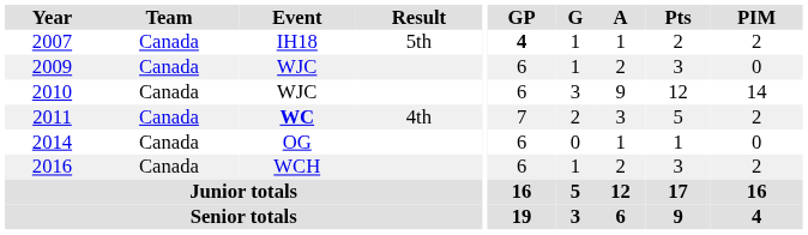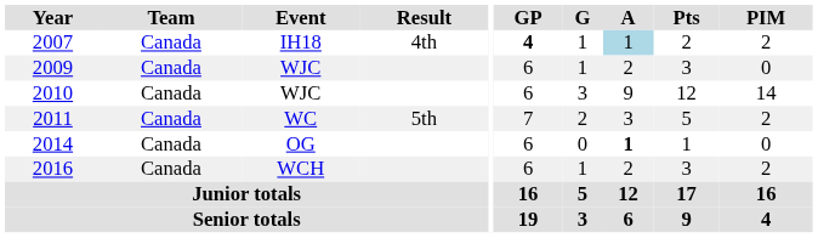 <table border="0" cellpadding="1" cellspacing="0" ID="Table3" style="text-align:center; width:40em">
 <tr ALIGN="center" bgcolor="#e0e0e0">
 <th>Year</th>
 <th>Team</th>
 <th>Event</th>
 <th>Result</th>
 <th rowspan="99" bgcolor="#ffffff"></th>
 <th>GP</th>
 <th>G</th>
 <th>A</th>
 <th>Pts</th>
 <th>PIM</th>
 </tr>
 <tr>
 <td><a href='#'>2007</a></td>
 <td><a href='#'>Canada</a></td>
 <td><a href='#'>IH18</a></td>
-<td>5th</td>
+<td>4th</td>
 <td><strong>4</strong></td>
 <td>1</td>
-<td>1</td>
+<td style="background: lightblue;">1</td>
 <td>2</td>
 <td>2</td>
 </tr>
 <tr bgcolor="#f0f0f0">
 <td><a href='#'>2009</a></td>
 <td><a href='#'>Canada</a></td>
 <td><a href='#'>WJC</a></td>
 <td></td>
 <td>6</td>
 <td>1</td>
 <td>2</td>
 <td>3</td>
 <td>0</td>
 </tr>
 <tr>
 <td><a href='#'>2010</a></td>
 <td>Canada</td>
 <td>WJC</td>
 <td></td>
 <td>6</td>
 <td>3</td>
 <td>9</td>
 <td>12</td>
 <td>14</td>
 </tr>
 <tr bgcolor="#f0f0f0">
 <td><a href='#'>2011</a></td>
 <td><a href='#'>Canada</a></td>
-<td><strong><a href='#'>WC</a></strong></td>
-<td>4th</td>
+<td><a href='#'>WC</a></td>
+<td>5th</td>
 <td>7</td>
 <td>2</td>
 <td>3</td>
 <td>5</td>
 <td>2</td>
 </tr>
 <tr>
 <td><a href='#'>2014</a></td>
 <td>Canada</td>
 <td><a href='#'>OG</a></td>
 <td></td>
 <td>6</td>
 <td>0</td>
-<td>1</td>
+<td><strong>1</strong></td>
 <td>1</td>
 <td>0</td>
 </tr>
 <tr bgcolor="#f0f0f0">
 <td><a href='#'>2016</a></td>
 <td>Canada</td>
 <td><a href='#'>WCH</a></td>
 <td></td>
 <td>6</td>
 <td>1</td>
 <td>2</td>
 <td>3</td>
 <td>2</td>
 </tr>
 <tr bgcolor="#e0e0e0">
 <th colspan="4">Junior totals</th>
 <th>16</th>
 <th>5</th>
 <th>12</th>
 <th>17</th>
 <th>16</th>
 </tr>
 <tr bgcolor="#e0e0e0">
 <th colspan="4">Senior totals</th>
 <th>19</th>
 <th>3</th>
 <th>6</th>
 <th>9</th>
 <th>4</th>
 </tr>
 </table>
